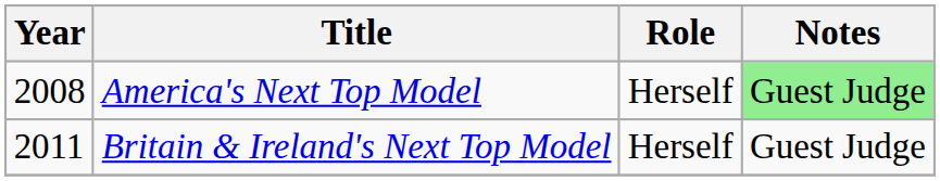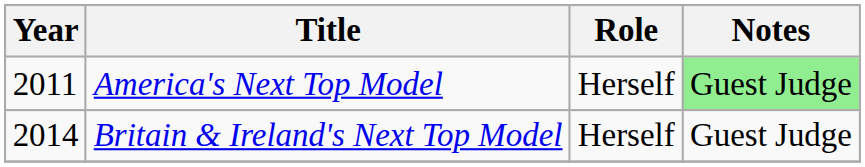 <table class="wikitable">
 <tr>
 <th>Year</th>
 <th>Title</th>
 <th>Role</th>
 <th>Notes</th>
 </tr>
 <tr>
-<td>2008</td>
+<td>2011</td>
 <td><em><a href='#'>America's Next Top Model</a></em></td>
 <td>Herself</td>
 <td style="background: lightgreen;">Guest Judge</td>
 </tr>
 <tr>
-<td>2011</td>
+<td>2014</td>
 <td><em><a href='#'>Britain & Ireland's Next Top Model</a></em></td>
 <td>Herself</td>
 <td>Guest Judge</td>
 </tr>
 <tr>
 </tr>
 </table>
